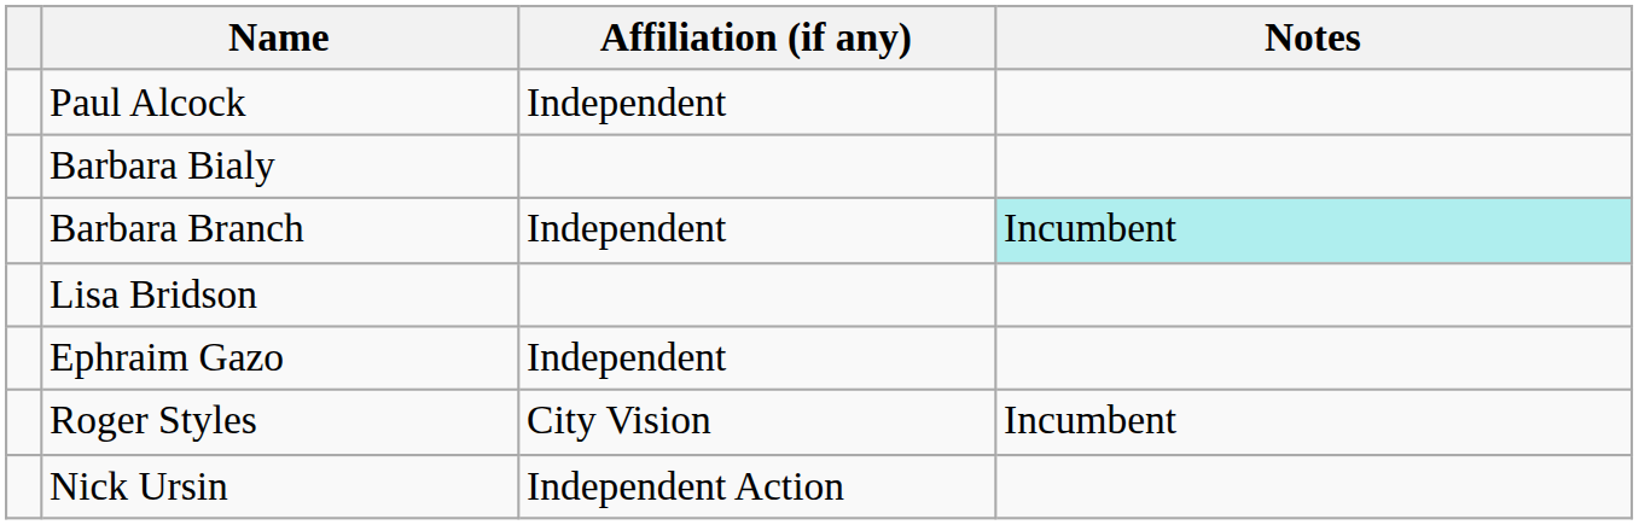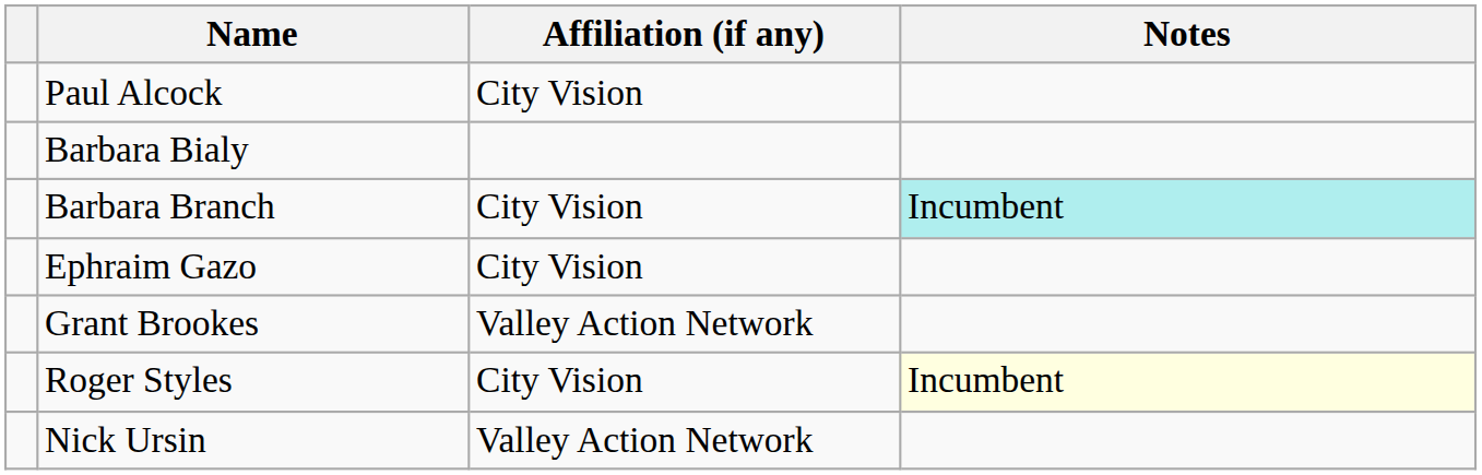 <table class="wikitable" width="51%">
 <tr>
 <th width="1%"></th>
 <th width="15%">Name</th>
 <th width="15%">Affiliation (if any)</th>
 <th width="20%">Notes</th>
 </tr>
 <tr>
 <td bgcolor=></td>
 <td>Paul Alcock</td>
-<td>Independent</td>
+<td>City Vision</td>
 <td></td>
 </tr>
 <tr>
 <td></td>
 <td>Barbara Bialy</td>
 <td></td>
 <td></td>
 </tr>
 <tr>
 <td></td>
 <td>Barbara Branch</td>
-<td>Independent</td>
+<td>City Vision</td>
 <td style="background: paleturquoise;">Incumbent</td>
-</tr>
-<tr>
-<td></td>
-<td>Lisa Bridson</td>
-<td></td>
-<td></td>
 </tr>
 <tr>
 <td bgcolor=></td>
 <td>Ephraim Gazo</td>
-<td>Independent</td>
+<td>City Vision</td>
+<td></td>
+</tr>
+<tr>
+<td></td>
+<td>Grant Brookes</td>
+<td>Valley Action Network</td>
 <td></td>
 </tr>
 <tr>
 <td></td>
 <td>Roger Styles</td>
 <td>City Vision</td>
-<td>Incumbent</td>
+<td style="background: lightyellow;">Incumbent</td>
 </tr>
 <tr>
 <td></td>
 <td>Nick Ursin</td>
-<td>Independent Action</td>
+<td>Valley Action Network</td>
 <td></td>
 </tr>
 </table>
